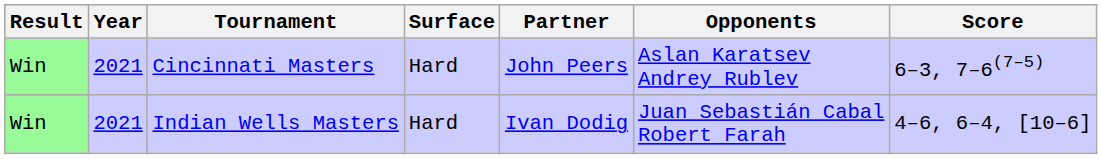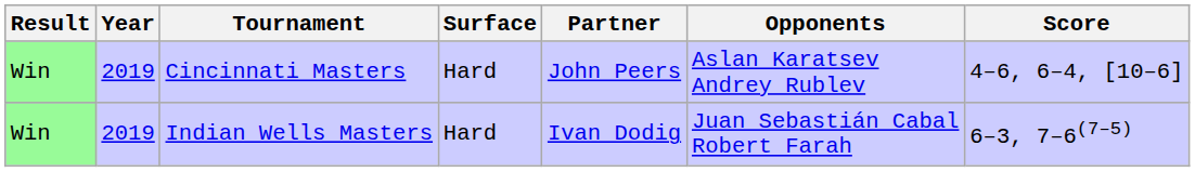 <table class="sortable wikitable">
 <tr>
 <th>Result</th>
 <th>Year</th>
 <th>Tournament</th>
 <th>Surface</th>
 <th>Partner</th>
 <th>Opponents</th>
 <th class="unsortable">Score</th>
 </tr>
 <tr bgcolor=CCCCFF>
 <td bgcolor=98FB98>Win</td>
-<td><a href='#'>2021</a></td>
+<td><a href='#'>2019</a></td>
 <td><a href='#'>Cincinnati Masters</a></td>
 <td>Hard</td>
 <td> <a href='#'>John Peers</a></td>
 <td> <a href='#'>Aslan Karatsev</a><br> <a href='#'>Andrey Rublev</a></td>
-<td>6–3, 7–6<sup>(7–5)</sup></td>
+<td>4–6, 6–4, [10–6]</td>
 </tr>
 <tr bgcolor=CCCCFF>
 <td bgcolor=98FB98>Win</td>
-<td><a href='#'>2021</a></td>
+<td><a href='#'>2019</a></td>
 <td><a href='#'>Indian Wells Masters</a></td>
 <td>Hard</td>
 <td> <a href='#'>Ivan Dodig</a></td>
 <td> <a href='#'>Juan Sebastián Cabal</a><br> <a href='#'>Robert Farah</a></td>
-<td>4–6, 6–4, [10–6]</td>
+<td>6–3, 7–6<sup>(7–5)</sup></td>
 </tr>
 </table>
